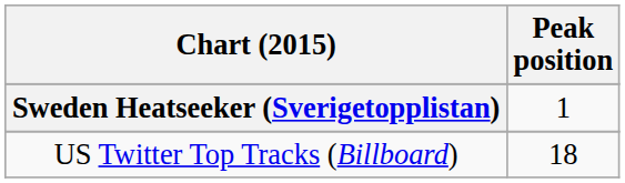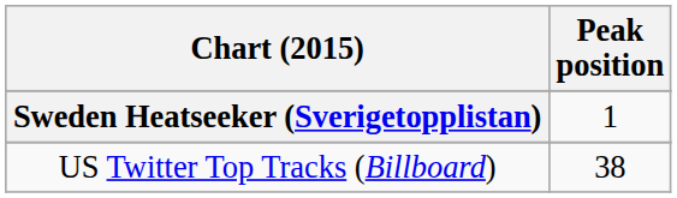 <table class="wikitable sortable plainrowheaders" style="text-align:center">
 <tr>
 <th>Chart (2015)</th>
 <th>Peak<br>position</th>
 </tr>
 <tr>
 </tr>
 <tr>
 </tr>
 <tr>
 </tr>
 <tr>
 </tr>
 <tr>
 <th scope="row">Sweden Heatseeker (<a href='#'>Sverigetopplistan</a>)</th>
 <td>1</td>
 </tr>
 <tr>
 </tr>
 <tr>
 <td>US <a href='#'>Twitter Top Tracks</a> (<em><a href='#'>Billboard</a></em>)</td>
-<td>18</td>
+<td>38</td>
 </tr>
 </table>
